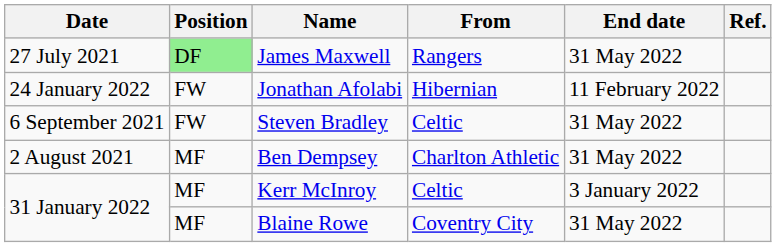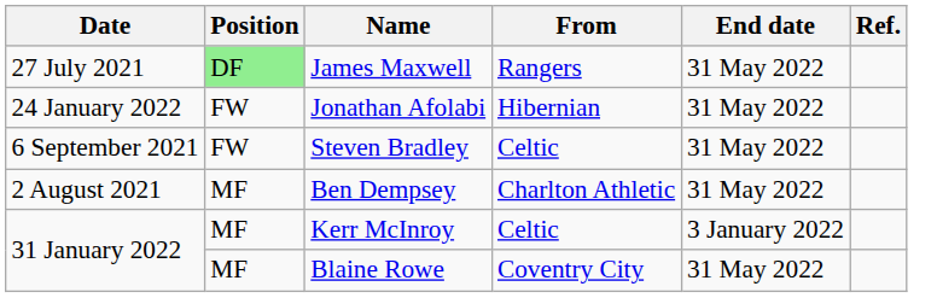 <table class="wikitable">
 <tr>
 <th>Date</th>
 <th>Position</th>
 <th>Name</th>
 <th>From</th>
 <th>End date</th>
 <th>Ref.</th>
 </tr>
 <tr>
 <td>27 July 2021</td>
 <td style="background: lightgreen;">DF</td>
 <td><a href='#'>James Maxwell</a></td>
 <td><a href='#'>Rangers</a></td>
 <td>31 May 2022</td>
 <td></td>
 </tr>
 <tr>
 <td>24 January 2022</td>
 <td>FW</td>
 <td> <a href='#'>Jonathan Afolabi</a></td>
 <td><a href='#'>Hibernian</a></td>
-<td>11 February 2022</td>
+<td>31 May 2022</td>
 <td></td>
 </tr>
 <tr>
 <td>6 September 2021</td>
 <td>FW</td>
 <td><a href='#'>Steven Bradley</a></td>
 <td><a href='#'>Celtic</a></td>
 <td>31 May 2022</td>
 <td></td>
 </tr>
 <tr>
 <td>2 August 2021</td>
 <td>MF</td>
 <td> <a href='#'>Ben Dempsey</a></td>
 <td> <a href='#'>Charlton Athletic</a></td>
 <td>31 May 2022</td>
 <td></td>
 </tr>
 <tr>
 <td rowspan="2">31 January 2022</td>
 <td>MF</td>
 <td><a href='#'>Kerr McInroy</a></td>
 <td><a href='#'>Celtic</a></td>
 <td>3 January 2022</td>
 <td></td>
 </tr>
 <tr>
 <td>MF</td>
 <td> <a href='#'>Blaine Rowe</a></td>
 <td> <a href='#'>Coventry City</a></td>
 <td>31 May 2022</td>
 <td></td>
 </tr>
 </table>
